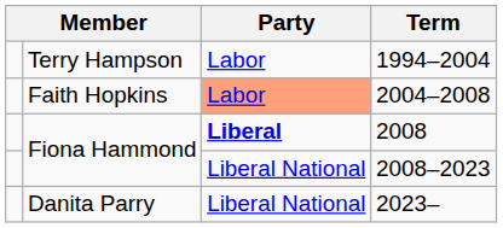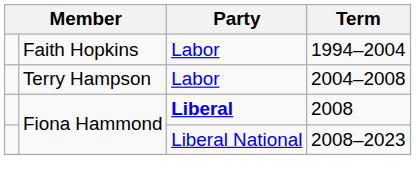 <table class="wikitable">
 <tr>
 <th colspan="2">Member</th>
 <th>Party</th>
 <th>Term</th>
 </tr>
 <tr>
 <td> </td>
-<td>Terry Hampson</td>
+<td>Faith Hopkins</td>
 <td><a href='#'>Labor</a></td>
 <td>1994–2004</td>
 </tr>
 <tr>
 <td> </td>
-<td>Faith Hopkins</td>
-<td style="background: lightsalmon;"><a href='#'>Labor</a></td>
+<td>Terry Hampson</td>
+<td><a href='#'>Labor</a></td>
 <td>2004–2008</td>
 </tr>
 <tr>
 <td> </td>
 <td rowspan="2">Fiona Hammond</td>
 <td><strong><a href='#'>Liberal</a></strong></td>
 <td>2008</td>
 </tr>
 <tr>
 <td> </td>
 <td><a href='#'>Liberal National</a></td>
 <td>2008–2023</td>
 </tr>
-<tr>
-<td> </td>
-<td>Danita Parry</td>
-<td><a href='#'>Liberal National</a></td>
-<td>2023–</td>
-</tr>
 </table>
